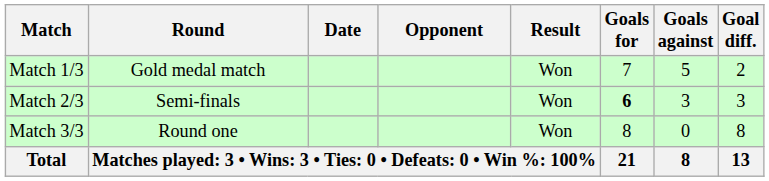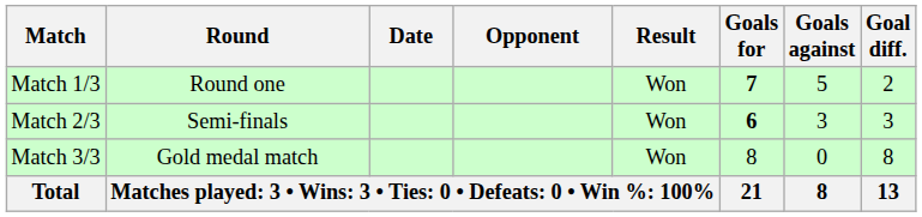 <table class="wikitable sortable" style="text-align: center; font-size: 85%; margin-left: 1em;">
 <tr>
 <th>Match</th>
 <th>Round</th>
 <th>Date</th>
 <th>Opponent</th>
 <th>Result</th>
 <th>Goals<br>for</th>
 <th>Goals<br>against</th>
 <th>Goal<br>diff.</th>
 </tr>
 <tr style="background-color: #ccffcc;">
 <td>Match 1/3</td>
-<td>Gold medal match</td>
+<td>Round one</td>
 <td style="text-align: right;"></td>
 <td style="text-align: left;"></td>
 <td>Won</td>
-<td>7</td>
+<td><strong>7</strong></td>
 <td>5</td>
 <td>2</td>
 </tr>
 <tr style="background-color: #ccffcc;">
 <td>Match 2/3</td>
 <td>Semi-finals</td>
 <td style="text-align: right;"></td>
 <td style="text-align: left;"></td>
 <td>Won</td>
 <td><strong>6</strong></td>
 <td>3</td>
 <td>3</td>
 </tr>
 <tr style="background-color: #ccffcc;">
 <td>Match 3/3</td>
-<td>Round one</td>
+<td>Gold medal match</td>
 <td style="text-align: right;"></td>
 <td style="text-align: left;"></td>
 <td>Won</td>
 <td>8</td>
 <td>0</td>
 <td>8</td>
 </tr>
 <tr>
 <th>Total</th>
 <th colspan="4">Matches played: 3 • Wins: 3 • Ties: 0 • Defeats: 0 • Win %: 100%</th>
 <th>21</th>
 <th>8</th>
 <th>13</th>
 </tr>
 </table>
